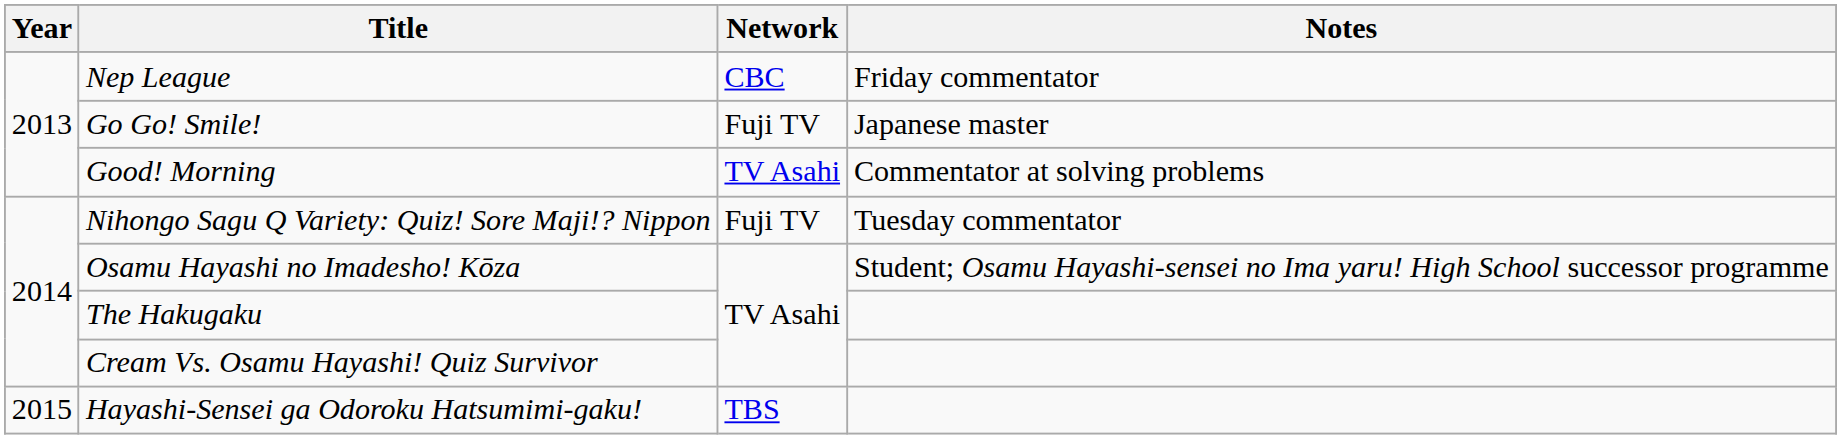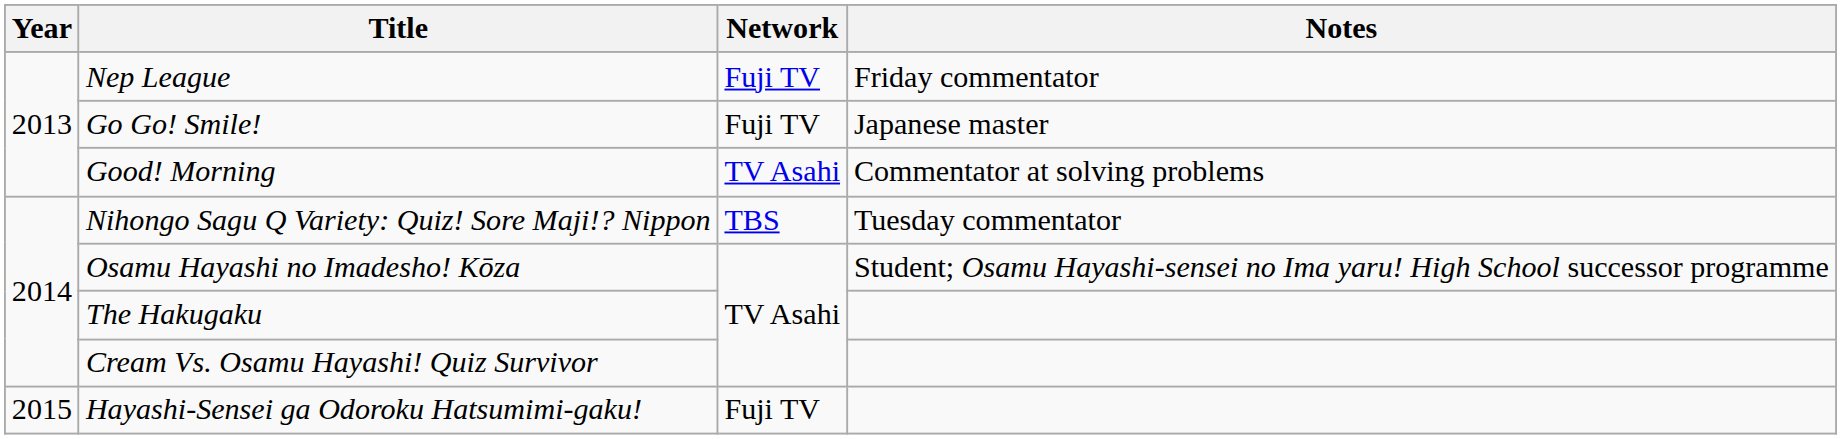 <table class="wikitable">
 <tr>
 <th>Year</th>
 <th>Title</th>
 <th>Network</th>
 <th>Notes</th>
 </tr>
 <tr>
 <td rowspan="3">2013</td>
 <td><em>Nep League</em></td>
-<td><a href='#'>CBC</a></td>
+<td><a href='#'>Fuji TV</a></td>
 <td>Friday commentator</td>
 </tr>
 <tr>
 <td><em>Go Go! Smile!</em></td>
 <td>Fuji TV</td>
 <td>Japanese master</td>
 </tr>
 <tr>
 <td><em>Good! Morning</em></td>
 <td><a href='#'>TV Asahi</a></td>
 <td>Commentator at solving problems</td>
 </tr>
 <tr>
 <td rowspan="4">2014</td>
 <td><em>Nihongo Sagu Q Variety: Quiz! Sore Maji!? Nippon</em></td>
-<td>Fuji TV</td>
+<td><a href='#'>TBS</a></td>
 <td>Tuesday commentator</td>
 </tr>
 <tr>
 <td><em>Osamu Hayashi no Imadesho! Kōza</em></td>
 <td rowspan="3">TV Asahi</td>
 <td>Student; <em>Osamu Hayashi-sensei no Ima yaru! High School</em> successor programme</td>
 </tr>
 <tr>
 <td><em>The Hakugaku</em></td>
 <td></td>
 </tr>
 <tr>
 <td><em>Cream Vs. Osamu Hayashi! Quiz Survivor</em></td>
 <td></td>
 </tr>
 <tr>
 <td>2015</td>
 <td><em>Hayashi-Sensei ga Odoroku Hatsumimi-gaku!</em></td>
-<td><a href='#'>TBS</a></td>
+<td>Fuji TV</td>
 <td></td>
 </tr>
 </table>
